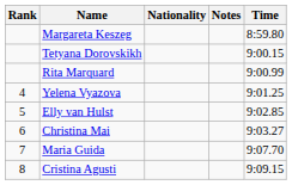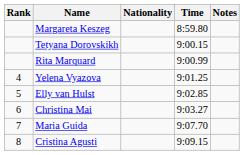 <table class="wikitable sortable" style="text-align:center">
 <tr>
 <th>Rank</th>
 <th>Name</th>
 <th>Nationality</th>
+<th>Time</th>
 <th>Notes</th>
-<th>Time</th>
 </tr>
 <tr>
 <td></td>
 <td align="left"><a href='#'>Margareta Keszeg</a></td>
 <td align=left></td>
+<td>8:59.80</td>
 <td></td>
-<td>8:59.80</td>
 </tr>
 <tr>
 <td></td>
 <td align="left"><a href='#'>Tetyana Dorovskikh</a></td>
 <td align=left></td>
+<td>9:00.15</td>
 <td></td>
-<td>9:00.15</td>
 </tr>
 <tr>
 <td></td>
 <td align="left"><a href='#'>Rita Marquard</a></td>
 <td align=left></td>
+<td>9:00.99</td>
 <td></td>
-<td>9:00.99</td>
 </tr>
 <tr>
 <td>4</td>
 <td align="left"><a href='#'>Yelena Vyazova</a></td>
 <td align=left></td>
+<td>9:01.25</td>
 <td></td>
-<td>9:01.25</td>
 </tr>
 <tr>
 <td>5</td>
 <td align="left"><a href='#'>Elly van Hulst</a></td>
 <td align=left></td>
+<td>9:02.85</td>
 <td></td>
-<td>9:02.85</td>
 </tr>
 <tr>
 <td>6</td>
 <td align="left"><a href='#'>Christina Mai</a></td>
 <td align=left></td>
+<td>9:03.27</td>
 <td></td>
-<td>9:03.27</td>
 </tr>
 <tr>
 <td>7</td>
 <td align="left"><a href='#'>Maria Guida</a></td>
 <td align=left></td>
+<td>9:07.70</td>
 <td></td>
-<td>9:07.70</td>
 </tr>
 <tr>
 <td>8</td>
 <td align="left"><a href='#'>Cristina Agusti</a></td>
 <td align=left></td>
+<td>9:09.15</td>
 <td></td>
-<td>9:09.15</td>
 </tr>
 </table>
